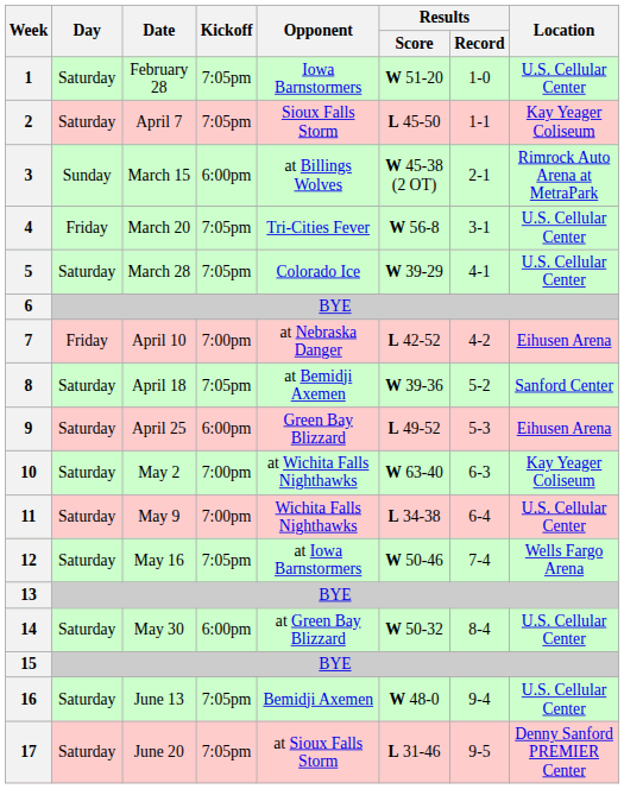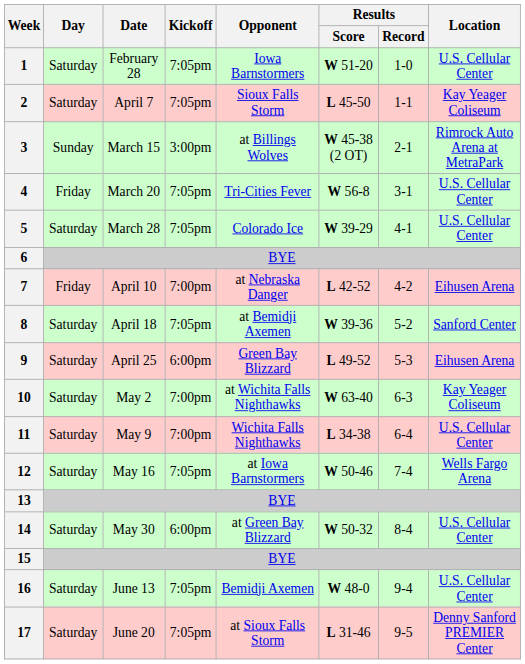 <table class="wikitable">
 <tr>
 <th rowspan="2" width="40">Week</th>
 <th rowspan="2" width="80">Day</th>
 <th rowspan="2" width="90">Date</th>
 <th rowspan="2" width="60">Kickoff</th>
 <th rowspan="2" width="200">Opponent</th>
 <th colspan="2" width="200">Results</th>
 <th rowspan="2" width="200">Location</th>
 </tr>
 <tr>
 <th width="140">Score</th>
 <th width="60">Record</th>
 </tr>
 <tr align="center" bgcolor="#CCFFCC">
 <th>1</th>
 <td>Saturday</td>
 <td>February 28</td>
 <td>7:05pm</td>
 <td><a href='#'>Iowa Barnstormers</a></td>
 <td><strong>W</strong> 51-20</td>
 <td>1-0</td>
 <td><a href='#'>U.S. Cellular Center</a></td>
 </tr>
 <tr align="center" bgcolor="#FFCCCC">
 <th>2</th>
 <td>Saturday</td>
 <td>April 7</td>
 <td>7:05pm</td>
 <td><a href='#'>Sioux Falls Storm</a></td>
 <td><strong>L</strong> 45-50</td>
 <td>1-1</td>
 <td><a href='#'>Kay Yeager Coliseum</a></td>
 </tr>
 <tr align="center" bgcolor="#CCFFCC">
 <th>3</th>
 <td>Sunday</td>
 <td>March 15</td>
-<td>6:00pm</td>
+<td>3:00pm</td>
 <td>at <a href='#'>Billings Wolves</a></td>
 <td><strong>W</strong> 45-38 (2 OT)</td>
 <td>2-1</td>
 <td><a href='#'>Rimrock Auto Arena at MetraPark</a></td>
 </tr>
 <tr align="center" bgcolor="#CCFFCC">
 <th>4</th>
 <td>Friday</td>
 <td>March 20</td>
 <td>7:05pm</td>
 <td><a href='#'>Tri-Cities Fever</a></td>
 <td><strong>W</strong> 56-8</td>
 <td>3-1</td>
 <td><a href='#'>U.S. Cellular Center</a></td>
 </tr>
 <tr align="center" bgcolor="#CCFFCC">
 <th>5</th>
 <td>Saturday</td>
 <td>March 28</td>
 <td>7:05pm</td>
 <td><a href='#'>Colorado Ice</a></td>
 <td><strong>W</strong> 39-29</td>
 <td>4-1</td>
 <td><a href='#'>U.S. Cellular Center</a></td>
 </tr>
 <tr align="center" bgcolor="#CCCCCC">
 <th>6</th>
 <td colSpan=7><a href='#'>BYE</a></td>
 </tr>
 <tr align="center" bgcolor="#FFCCCC">
 <th>7</th>
 <td>Friday</td>
 <td>April 10</td>
 <td>7:00pm</td>
 <td>at <a href='#'>Nebraska Danger</a></td>
 <td><strong>L</strong> 42-52</td>
 <td>4-2</td>
 <td><a href='#'>Eihusen Arena</a></td>
 </tr>
 <tr align="center" bgcolor="#CCFFCC">
 <th>8</th>
 <td>Saturday</td>
 <td>April 18</td>
 <td>7:05pm</td>
 <td>at <a href='#'>Bemidji Axemen</a></td>
 <td><strong>W</strong> 39-36</td>
 <td>5-2</td>
 <td><a href='#'>Sanford Center</a></td>
 </tr>
 <tr align="center" bgcolor="#FFCCCC">
 <th>9</th>
 <td>Saturday</td>
 <td>April 25</td>
 <td>6:00pm</td>
 <td><a href='#'>Green Bay Blizzard</a></td>
 <td><strong>L</strong> 49-52</td>
 <td>5-3</td>
 <td><a href='#'>Eihusen Arena</a></td>
 </tr>
 <tr align="center" bgcolor="#CCFFCC">
 <th>10</th>
 <td>Saturday</td>
 <td>May 2</td>
 <td>7:00pm</td>
 <td>at <a href='#'>Wichita Falls Nighthawks</a></td>
 <td><strong>W</strong> 63-40</td>
 <td>6-3</td>
 <td><a href='#'>Kay Yeager Coliseum</a></td>
 </tr>
 <tr align="center" bgcolor="#FFCCCC">
 <th>11</th>
 <td>Saturday</td>
 <td>May 9</td>
 <td>7:00pm</td>
 <td><a href='#'>Wichita Falls Nighthawks</a></td>
 <td><strong>L</strong> 34-38</td>
 <td>6-4</td>
 <td><a href='#'>U.S. Cellular Center</a></td>
 </tr>
 <tr align="center" bgcolor="#CCFFCC">
 <th>12</th>
 <td>Saturday</td>
 <td>May 16</td>
 <td>7:05pm</td>
 <td>at <a href='#'>Iowa Barnstormers</a></td>
 <td><strong>W</strong> 50-46</td>
 <td>7-4</td>
 <td><a href='#'>Wells Fargo Arena</a></td>
 </tr>
 <tr align="center" bgcolor="#CCCCCC">
 <th>13</th>
 <td colSpan=7><a href='#'>BYE</a></td>
 </tr>
 <tr align="center" bgcolor="#CCFFCC">
 <th>14</th>
 <td>Saturday</td>
 <td>May 30</td>
 <td>6:00pm</td>
 <td>at <a href='#'>Green Bay Blizzard</a></td>
 <td><strong>W</strong> 50-32</td>
 <td>8-4</td>
 <td><a href='#'>U.S. Cellular Center</a></td>
 </tr>
 <tr align="center" bgcolor="#CCCCCC">
 <th>15</th>
 <td colSpan=7><a href='#'>BYE</a></td>
 </tr>
 <tr align="center" bgcolor="#CCFFCC">
 <th>16</th>
 <td>Saturday</td>
 <td>June 13</td>
 <td>7:05pm</td>
 <td><a href='#'>Bemidji Axemen</a></td>
 <td><strong>W</strong> 48-0</td>
 <td>9-4</td>
 <td><a href='#'>U.S. Cellular Center</a></td>
 </tr>
 <tr align="center" bgcolor="#FFCCCC">
 <th>17</th>
 <td>Saturday</td>
 <td>June 20</td>
 <td>7:05pm</td>
 <td>at <a href='#'>Sioux Falls Storm</a></td>
 <td><strong>L</strong> 31-46</td>
 <td>9-5</td>
 <td><a href='#'>Denny Sanford PREMIER Center</a></td>
 </tr>
 </table>
